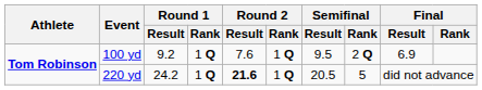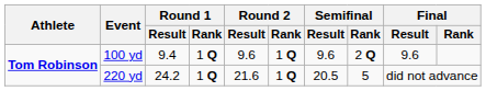 <table class=wikitable style=font-size:90%>
 <tr>
 <th rowspan=2>Athlete</th>
 <th rowspan=2>Event</th>
 <th colspan=2>Round 1</th>
 <th colspan=2>Round 2</th>
 <th colspan=2>Semifinal</th>
 <th colspan=2>Final</th>
 </tr>
 <tr style=font-size:95%>
 <th>Result</th>
 <th>Rank</th>
 <th>Result</th>
 <th>Rank</th>
 <th>Result</th>
 <th>Rank</th>
 <th>Result</th>
 <th>Rank</th>
 </tr>
 <tr align=center>
 <td align=left rowspan=2><strong><a href='#'>Tom Robinson</a></strong></td>
 <td align=left><a href='#'>100 yd</a></td>
-<td>9.2</td>
+<td>9.4</td>
 <td>1 <strong>Q</strong></td>
-<td>7.6</td>
+<td>9.6</td>
 <td>1 <strong>Q</strong></td>
-<td>9.5</td>
+<td>9.6</td>
 <td>2 <strong>Q</strong></td>
-<td>6.9</td>
+<td>9.6</td>
 <td></td>
 </tr>
 <tr align=center>
 <td align=left><a href='#'>220 yd</a></td>
 <td>24.2</td>
 <td>1 <strong>Q</strong></td>
-<td><strong>21.6</strong></td>
+<td>21.6</td>
 <td>1 <strong>Q</strong></td>
 <td>20.5</td>
 <td>5</td>
 <td colspan=2>did not advance</td>
 </tr>
 </table>
